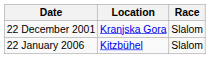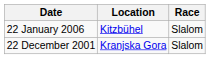 <table class="wikitable">
 <tr>
 <th>Date</th>
 <th>Location</th>
 <th>Race</th>
 </tr>
 <tr>
+<td>22 January 2006</td>
+<td> <a href='#'>Kitzbühel</a></td>
+<td>Slalom</td>
+</tr>
+<tr>
 <td>22 December 2001</td>
 <td> <a href='#'>Kranjska Gora</a></td>
 <td>Slalom</td>
 </tr>
-<tr>
-<td>22 January 2006</td>
-<td> <a href='#'>Kitzbühel</a></td>
-<td>Slalom</td>
-</tr>
 </table>
